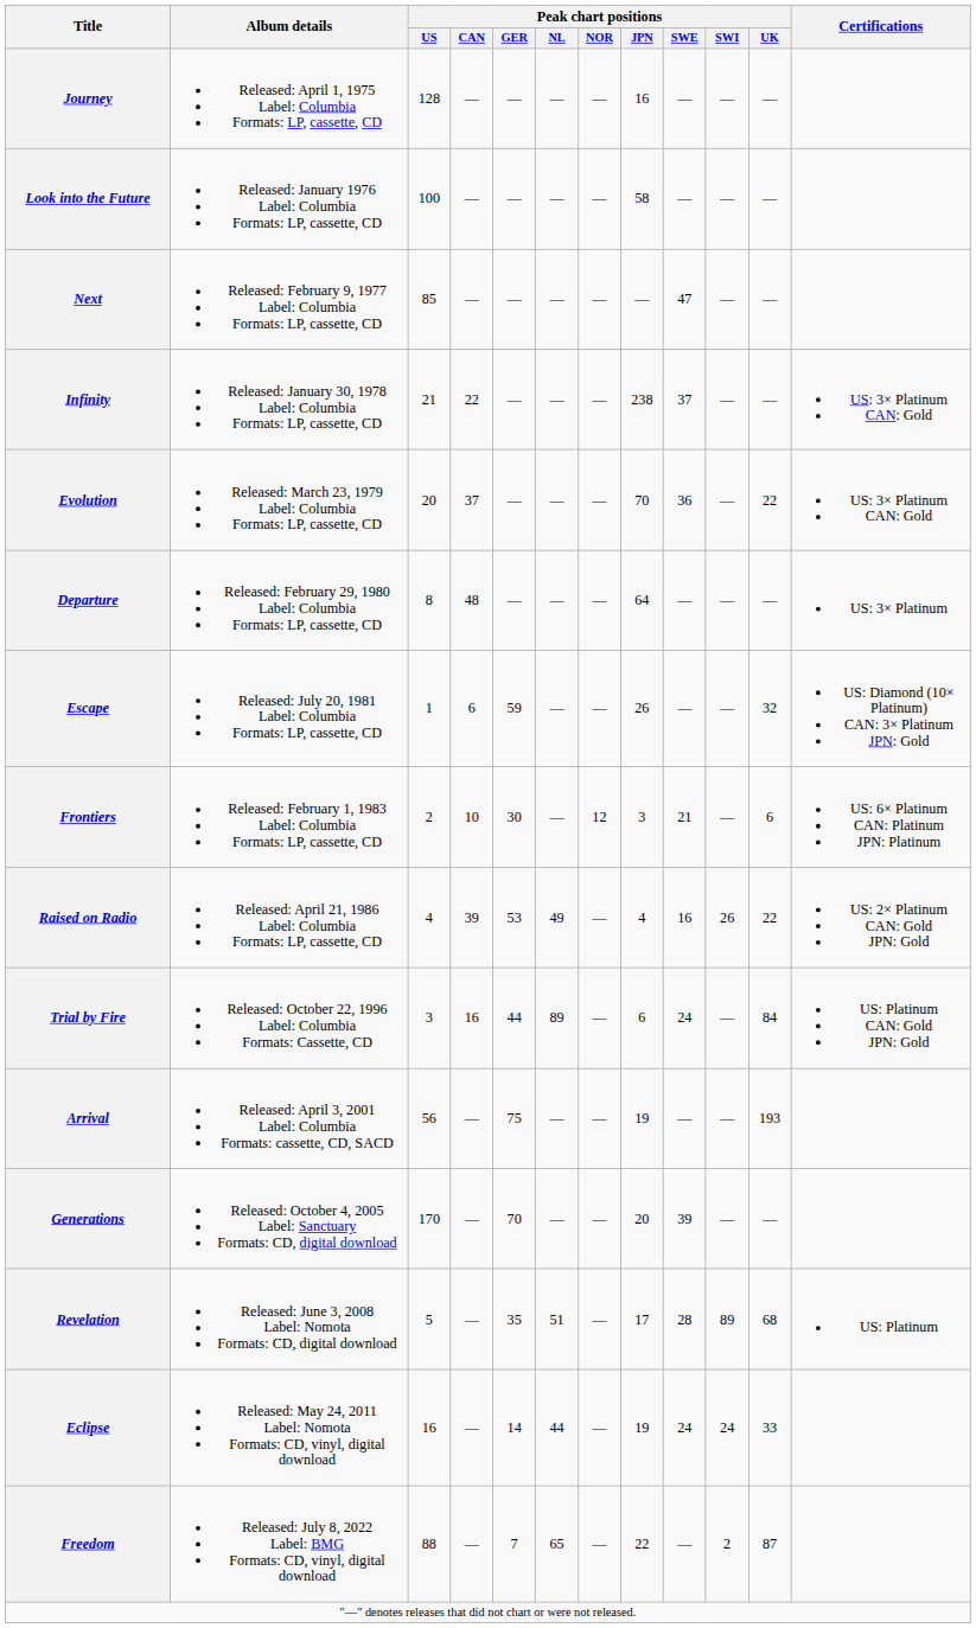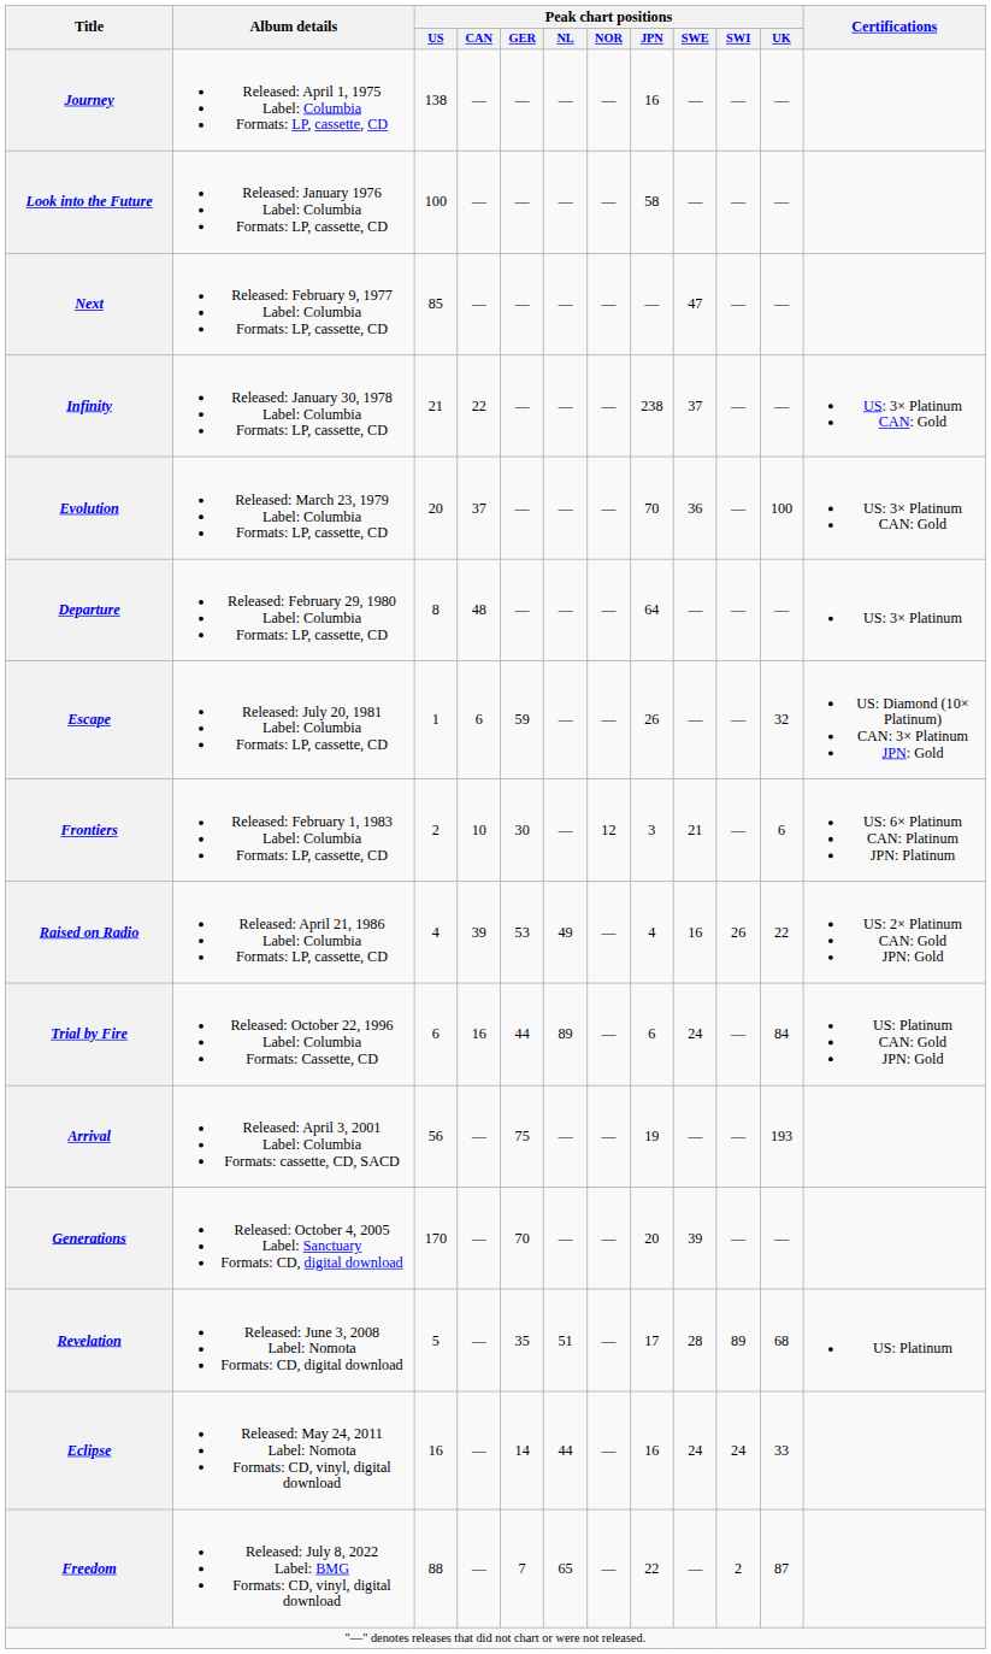 <table class="wikitable plainrowheaders" style="text-align:center;">
 <tr>
 <th scope="col" rowspan="2" style="width:11em;">Title</th>
 <th scope="col" rowspan="2" style="width:16em;">Album details</th>
 <th scope="col" colspan="9">Peak chart positions</th>
 <th scope="col" rowspan="2" style="width:12em;"><a href='#'>Certifications</a></th>
 </tr>
 <tr>
 <th scope="col" style="width:3em;font-size:85%;"><a href='#'>US</a><br></th>
 <th scope="col" style="width:3em;font-size:85%;"><a href='#'>CAN</a><br></th>
 <th scope="col" style="width:3em;font-size:85%;"><a href='#'>GER</a><br></th>
 <th scope="col" style="width:3em;font-size:85%;"><a href='#'>NL</a><br></th>
 <th scope="col" style="width:3em;font-size:85%;"><a href='#'>NOR</a><br></th>
 <th scope="col" style="width:3em;font-size:85%;"><a href='#'>JPN</a><br></th>
 <th scope="col" style="width:3em;font-size:85%;"><a href='#'>SWE</a><br></th>
 <th scope="col" style="width:3em;font-size:85%;"><a href='#'>SWI</a><br></th>
 <th scope="col" style="width:3em;font-size:85%;"><a href='#'>UK</a><br></th>
 </tr>
 <tr>
 <th scope="row"><em><a href='#'>Journey</a></em></th>
 <td><br><ul><li>Released: April 1, 1975</li><li>Label: <a href='#'>Columbia</a></li><li>Formats: <a href='#'>LP</a>, <a href='#'>cassette</a>, <a href='#'>CD</a></li></ul></td>
-<td>128</td>
+<td>138</td>
 <td>—</td>
 <td>—</td>
 <td>—</td>
 <td>—</td>
 <td>16</td>
 <td>—</td>
 <td>—</td>
 <td>—</td>
 <td></td>
 </tr>
 <tr>
 <th scope="row"><em><a href='#'>Look into the Future</a></em></th>
 <td><br><ul><li>Released: January 1976</li><li>Label: Columbia</li><li>Formats: LP, cassette, CD</li></ul></td>
 <td>100</td>
 <td>—</td>
 <td>—</td>
 <td>—</td>
 <td>—</td>
 <td>58</td>
 <td>—</td>
 <td>—</td>
 <td>—</td>
 <td></td>
 </tr>
 <tr>
 <th scope="row"><em><a href='#'>Next</a></em></th>
 <td><br><ul><li>Released: February 9, 1977</li><li>Label: Columbia</li><li>Formats: LP, cassette, CD</li></ul></td>
 <td>85</td>
 <td>—</td>
 <td>—</td>
 <td>—</td>
 <td>—</td>
 <td>—</td>
 <td>47</td>
 <td>—</td>
 <td>—</td>
 <td></td>
 </tr>
 <tr>
 <th scope="row"><em><a href='#'>Infinity</a></em></th>
 <td><br><ul><li>Released: January 30, 1978</li><li>Label: Columbia</li><li>Formats: LP, cassette, CD</li></ul></td>
 <td>21</td>
 <td>22</td>
 <td>—</td>
 <td>—</td>
 <td>—</td>
 <td>238</td>
 <td>37</td>
 <td>—</td>
 <td>—</td>
 <td><br><ul><li><a href='#'>US</a>: 3× Platinum</li><li><a href='#'>CAN</a>: Gold</li></ul></td>
 </tr>
 <tr>
 <th scope="row"><em><a href='#'>Evolution</a></em></th>
 <td><br><ul><li>Released: March 23, 1979</li><li>Label: Columbia</li><li>Formats: LP, cassette, CD</li></ul></td>
 <td>20</td>
 <td>37</td>
 <td>—</td>
 <td>—</td>
 <td>—</td>
 <td>70</td>
 <td>36</td>
 <td>—</td>
-<td>22</td>
+<td>100</td>
 <td><br><ul><li>US: 3× Platinum</li><li>CAN: Gold</li></ul></td>
 </tr>
 <tr>
 <th scope="row"><em><a href='#'>Departure</a></em></th>
 <td><br><ul><li>Released: February 29, 1980</li><li>Label: Columbia</li><li>Formats: LP, cassette, CD</li></ul></td>
 <td>8</td>
 <td>48</td>
 <td>—</td>
 <td>—</td>
 <td>—</td>
 <td>64</td>
 <td>—</td>
 <td>—</td>
 <td>—</td>
 <td><br><ul><li>US: 3× Platinum</li></ul></td>
 </tr>
 <tr>
 <th scope="row"><em><a href='#'>Escape</a></em></th>
 <td><br><ul><li>Released: July 20, 1981</li><li>Label: Columbia</li><li>Formats: LP, cassette, CD</li></ul></td>
 <td>1</td>
 <td>6</td>
 <td>59</td>
 <td>—</td>
 <td>—</td>
 <td>26</td>
 <td>—</td>
 <td>—</td>
 <td>32</td>
 <td><br><ul><li>US: Diamond (10× Platinum)</li><li>CAN: 3× Platinum</li><li><a href='#'>JPN</a>: Gold</li></ul></td>
 </tr>
 <tr>
 <th scope="row"><em><a href='#'>Frontiers</a></em></th>
 <td><br><ul><li>Released: February 1, 1983</li><li>Label: Columbia</li><li>Formats: LP, cassette, CD</li></ul></td>
 <td>2</td>
 <td>10</td>
 <td>30</td>
 <td>—</td>
 <td>12</td>
 <td>3</td>
 <td>21</td>
 <td>—</td>
 <td>6</td>
 <td><br><ul><li>US: 6× Platinum</li><li>CAN: Platinum</li><li>JPN: Platinum</li></ul></td>
 </tr>
 <tr>
 <th scope="row"><em><a href='#'>Raised on Radio</a></em></th>
 <td><br><ul><li>Released: April 21, 1986</li><li>Label: Columbia</li><li>Formats: LP, cassette, CD</li></ul></td>
 <td>4</td>
 <td>39</td>
 <td>53</td>
 <td>49</td>
 <td>—</td>
 <td>4</td>
 <td>16</td>
 <td>26</td>
 <td>22</td>
 <td><br><ul><li>US: 2× Platinum</li><li>CAN: Gold</li><li>JPN: Gold</li></ul></td>
 </tr>
 <tr>
 <th scope="row"><em><a href='#'>Trial by Fire</a></em></th>
 <td><br><ul><li>Released: October 22, 1996</li><li>Label: Columbia</li><li>Formats: Cassette, CD</li></ul></td>
-<td>3</td>
+<td>6</td>
 <td>16</td>
 <td>44</td>
 <td>89</td>
 <td>—</td>
 <td>6</td>
 <td>24</td>
 <td>—</td>
 <td>84</td>
 <td><br><ul><li>US: Platinum</li><li>CAN: Gold</li><li>JPN: Gold</li></ul></td>
 </tr>
 <tr>
 <th scope="row"><em><a href='#'>Arrival</a></em></th>
 <td><br><ul><li>Released: April 3, 2001</li><li>Label: Columbia</li><li>Formats: cassette, CD, SACD</li></ul></td>
 <td>56</td>
 <td>—</td>
 <td>75</td>
 <td>—</td>
 <td>—</td>
 <td>19</td>
 <td>—</td>
 <td>—</td>
 <td>193</td>
 <td></td>
 </tr>
 <tr>
 <th scope="row"><em><a href='#'>Generations</a></em></th>
 <td><br><ul><li>Released: October 4, 2005</li><li>Label: <a href='#'>Sanctuary</a></li><li>Formats: CD, <a href='#'>digital download</a></li></ul></td>
 <td>170</td>
 <td>—</td>
 <td>70</td>
 <td>—</td>
 <td>—</td>
 <td>20</td>
 <td>39</td>
 <td>—</td>
 <td>—</td>
 <td></td>
 </tr>
 <tr>
 <th scope="row"><em><a href='#'>Revelation</a></em></th>
 <td><br><ul><li>Released: June 3, 2008</li><li>Label: Nomota</li><li>Formats: CD, digital download</li></ul></td>
 <td>5</td>
 <td>—</td>
 <td>35</td>
 <td>51</td>
 <td>—</td>
 <td>17</td>
 <td>28</td>
 <td>89</td>
 <td>68</td>
 <td><br><ul><li>US: Platinum</li></ul></td>
 </tr>
 <tr>
 <th scope="row"><em><a href='#'>Eclipse</a></em></th>
 <td><br><ul><li>Released: May 24, 2011</li><li>Label: Nomota</li><li>Formats: CD, vinyl, digital download</li></ul></td>
 <td>16</td>
 <td>—</td>
 <td>14</td>
 <td>44</td>
 <td>—</td>
-<td>19</td>
+<td>16</td>
 <td>24</td>
 <td>24</td>
 <td>33</td>
 <td></td>
 </tr>
 <tr>
 <th scope="row"><em><a href='#'>Freedom</a></em></th>
 <td><br><ul><li>Released: July 8, 2022</li><li>Label: <a href='#'>BMG</a></li><li>Formats: CD, vinyl, digital download</li></ul></td>
 <td>88</td>
 <td>—</td>
 <td>7</td>
 <td>65</td>
 <td>—</td>
 <td>22</td>
 <td>—</td>
 <td>2</td>
 <td>87</td>
 <td></td>
 </tr>
 <tr>
 <td colspan="13" style="font-size:85%; text-align:center;">"—" denotes releases that did not chart or were not released.</td>
 </tr>
 </table>
